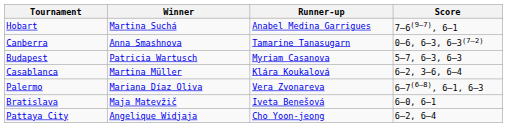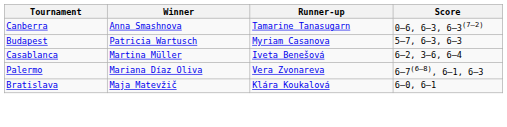 <table class="wikitable">
 <tr style="background:#efefef;">
 <th style="width:150px;">Tournament</th>
 <th style="width:210px;">Winner</th>
 <th style="width:210px;">Runner-up</th>
 <th style="width:160px;">Score</th>
-</tr>
-<tr>
-<td><a href='#'>Hobart</a></td>
-<td> <a href='#'>Martina Suchá</a></td>
-<td> <a href='#'>Anabel Medina Garrigues</a></td>
-<td>7–6<sup>(9–7)</sup>, 6–1</td>
 </tr>
 <tr>
 <td><a href='#'>Canberra</a></td>
 <td> <a href='#'>Anna Smashnova</a></td>
 <td> <a href='#'>Tamarine Tanasugarn</a></td>
 <td>0–6, 6–3, 6–3<sup>(7–2)</sup></td>
 </tr>
 <tr>
 <td><a href='#'>Budapest</a></td>
 <td> <a href='#'>Patricia Wartusch</a></td>
 <td> <a href='#'>Myriam Casanova</a></td>
 <td>5–7, 6–3, 6–3</td>
 </tr>
 <tr>
 <td><a href='#'>Casablanca</a></td>
 <td> <a href='#'>Martina Müller</a></td>
-<td> <a href='#'>Klára Koukalová</a></td>
+<td> <a href='#'>Iveta Benešová</a></td>
 <td>6–2, 3–6, 6–4</td>
 </tr>
 <tr>
 <td><a href='#'>Palermo</a></td>
 <td> <a href='#'>Mariana Díaz Oliva</a></td>
 <td> <a href='#'>Vera Zvonareva</a></td>
 <td>6–7<sup>(6–8)</sup>, 6–1, 6–3</td>
 </tr>
 <tr>
 <td><a href='#'>Bratislava</a></td>
 <td> <a href='#'>Maja Matevžič</a></td>
-<td> <a href='#'>Iveta Benešová</a></td>
+<td> <a href='#'>Klára Koukalová</a></td>
 <td>6–0, 6–1</td>
 </tr>
-<tr>
-<td><a href='#'>Pattaya City</a></td>
-<td> <a href='#'>Angelique Widjaja</a></td>
-<td> <a href='#'>Cho Yoon-jeong</a></td>
-<td>6–2, 6–4</td>
-</tr>
 </table>
